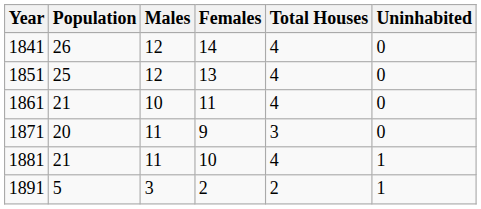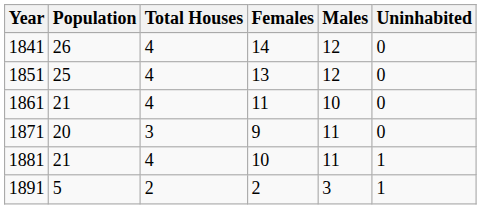 <table class="wikitable">
 <tr>
 <th>Year</th>
 <th>Population</th>
+<th>Total Houses</th>
+<th>Females</th>
 <th>Males</th>
-<th>Females</th>
-<th>Total Houses</th>
 <th>Uninhabited</th>
 </tr>
 <tr>
 <td>1841</td>
 <td>26</td>
+<td>4</td>
+<td>14</td>
 <td>12</td>
-<td>14</td>
-<td>4</td>
 <td>0</td>
 </tr>
 <tr>
 <td>1851</td>
 <td>25</td>
+<td>4</td>
+<td>13</td>
 <td>12</td>
-<td>13</td>
-<td>4</td>
 <td>0</td>
 </tr>
 <tr>
 <td>1861</td>
 <td>21</td>
+<td>4</td>
+<td>11</td>
 <td>10</td>
-<td>11</td>
-<td>4</td>
 <td>0</td>
 </tr>
 <tr>
 <td>1871</td>
 <td>20</td>
+<td>3</td>
+<td>9</td>
 <td>11</td>
-<td>9</td>
-<td>3</td>
 <td>0</td>
 </tr>
 <tr>
 <td>1881</td>
 <td>21</td>
+<td>4</td>
+<td>10</td>
 <td>11</td>
-<td>10</td>
-<td>4</td>
 <td>1</td>
 </tr>
 <tr>
 <td>1891</td>
 <td>5</td>
-<td>3</td>
 <td>2</td>
 <td>2</td>
+<td>3</td>
 <td>1</td>
 </tr>
 </table>
